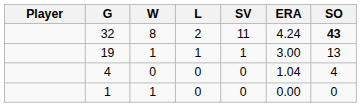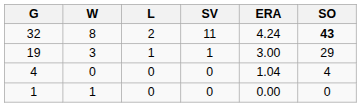 <table class="wikitable sortable">
 <tr>
-<th bgcolor="#DDDDFF" width="16%">Player</th>
 <th bgcolor="#DDDDFF" width="9%">G</th>
 <th bgcolor="#DDDDFF" width="9%">W</th>
 <th bgcolor="#DDDDFF" width="9%">L</th>
 <th bgcolor="#DDDDFF" width="9%">SV</th>
 <th bgcolor="#DDDDFF" width="9%">ERA</th>
 <th bgcolor="#DDDDFF" width="9%">SO</th>
 </tr>
 <tr align="center">
-<td></td>
 <td>32</td>
 <td>8</td>
 <td>2</td>
 <td>11</td>
 <td>4.24</td>
 <td><strong>43</strong></td>
 </tr>
 <tr align="center">
-<td></td>
 <td>19</td>
-<td>1</td>
+<td>3</td>
 <td>1</td>
 <td>1</td>
 <td>3.00</td>
-<td>13</td>
+<td>29</td>
 </tr>
 <tr align="center">
-<td></td>
 <td>4</td>
 <td>0</td>
 <td>0</td>
 <td>0</td>
 <td>1.04</td>
 <td>4</td>
 </tr>
 <tr align="center">
-<td></td>
 <td>1</td>
 <td>1</td>
 <td>0</td>
 <td>0</td>
 <td>0.00</td>
 <td>0</td>
 </tr>
 </table>
